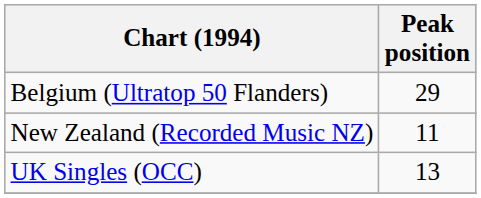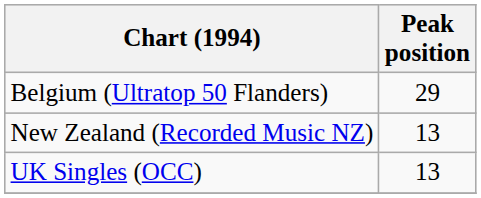 <table class="wikitable sortable">
 <tr>
 <th>Chart (1994)</th>
 <th>Peak<br>position</th>
 </tr>
 <tr>
 <td>Belgium (<a href='#'>Ultratop 50</a> Flanders)</td>
 <td align="center">29</td>
 </tr>
 <tr>
 <td>New Zealand (<a href='#'>Recorded Music NZ</a>)</td>
-<td align="center">11</td>
+<td align="center">13</td>
 </tr>
 <tr>
 <td><a href='#'>UK Singles</a> (<a href='#'>OCC</a>)</td>
 <td align="center">13</td>
 </tr>
 <tr>
 </tr>
 </table>
